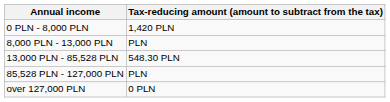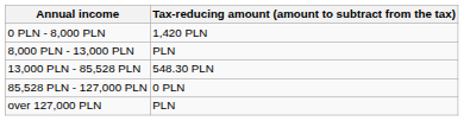 <table class="wikitable">
 <tr>
 <th>Annual income</th>
 <th>Tax-reducing amount (amount to subtract from the tax)</th>
 </tr>
 <tr>
 <td>0 PLN - 8,000 PLN</td>
 <td>1,420 PLN</td>
 </tr>
 <tr>
 <td>8,000 PLN - 13,000 PLN</td>
 <td> PLN</td>
 </tr>
 <tr>
 <td>13,000 PLN - 85,528 PLN</td>
 <td>548.30 PLN</td>
 </tr>
 <tr>
 <td>85,528 PLN - 127,000 PLN</td>
-<td>PLN</td>
+<td>0 PLN</td>
 </tr>
 <tr>
 <td>over 127,000 PLN</td>
-<td>0 PLN</td>
+<td>PLN</td>
 </tr>
 </table>
